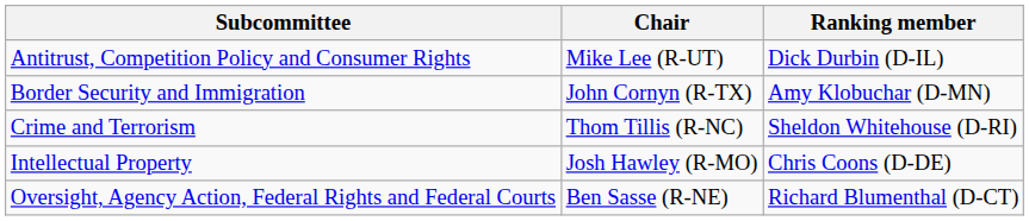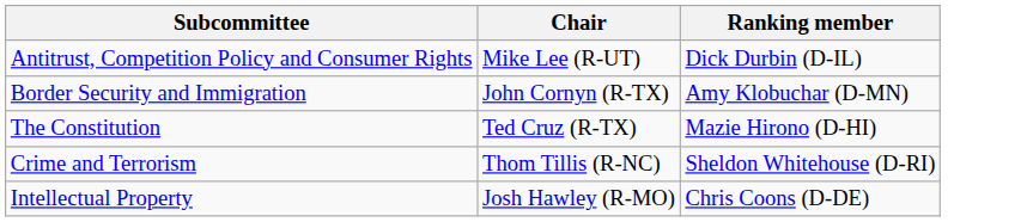 <table class="wikitable">
 <tr>
 <th>Subcommittee</th>
 <th>Chair</th>
 <th>Ranking member</th>
 </tr>
 <tr>
 <td><a href='#'>Antitrust, Competition Policy and Consumer Rights</a></td>
 <td><a href='#'>Mike Lee</a> (R-UT)</td>
 <td><a href='#'>Dick Durbin</a> (D-IL)</td>
 </tr>
 <tr>
 <td><a href='#'>Border Security and Immigration</a></td>
 <td><a href='#'>John Cornyn</a> (R-TX)</td>
 <td><a href='#'>Amy Klobuchar</a> (D-MN)</td>
 </tr>
 <tr>
+<td><a href='#'>The Constitution</a></td>
+<td><a href='#'>Ted Cruz</a> (R-TX)</td>
+<td><a href='#'>Mazie Hirono</a> (D-HI)</td>
+</tr>
+<tr>
 <td><a href='#'>Crime and Terrorism</a></td>
 <td><a href='#'>Thom Tillis</a> (R-NC)</td>
 <td><a href='#'>Sheldon Whitehouse</a> (D-RI)</td>
 </tr>
 <tr>
 <td><a href='#'>Intellectual Property</a></td>
 <td><a href='#'>Josh Hawley</a> (R-MO)</td>
 <td><a href='#'>Chris Coons</a> (D-DE)</td>
 </tr>
-<tr>
-<td><a href='#'>Oversight, Agency Action, Federal Rights and Federal Courts</a></td>
-<td><a href='#'>Ben Sasse</a> (R-NE)</td>
-<td><a href='#'>Richard Blumenthal</a> (D-CT)</td>
-</tr>
 </table>
